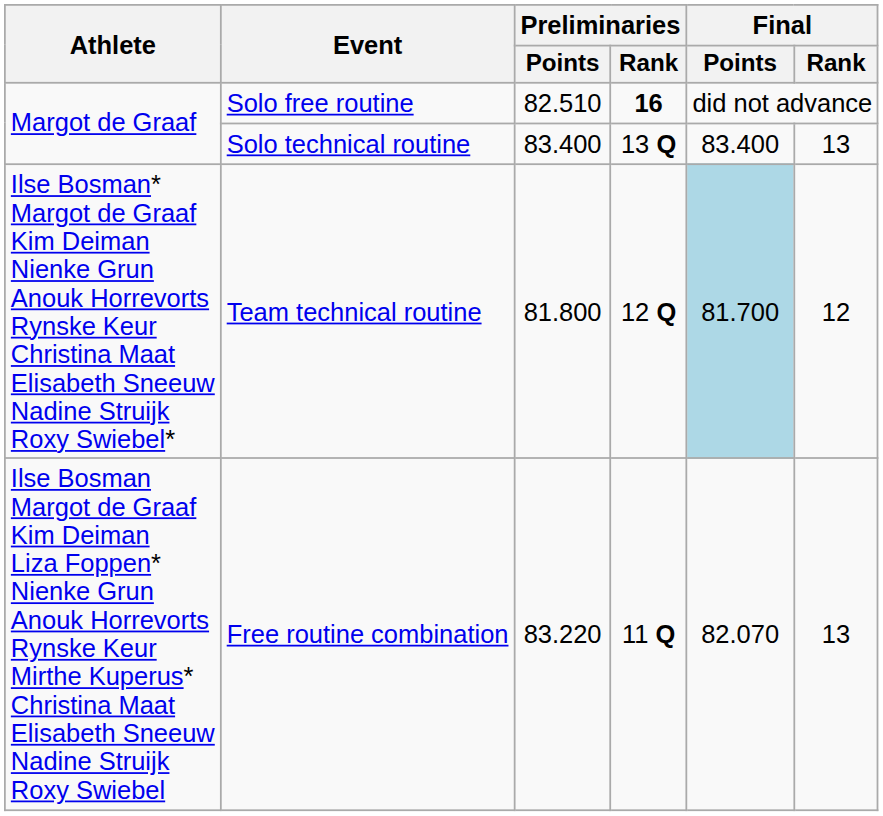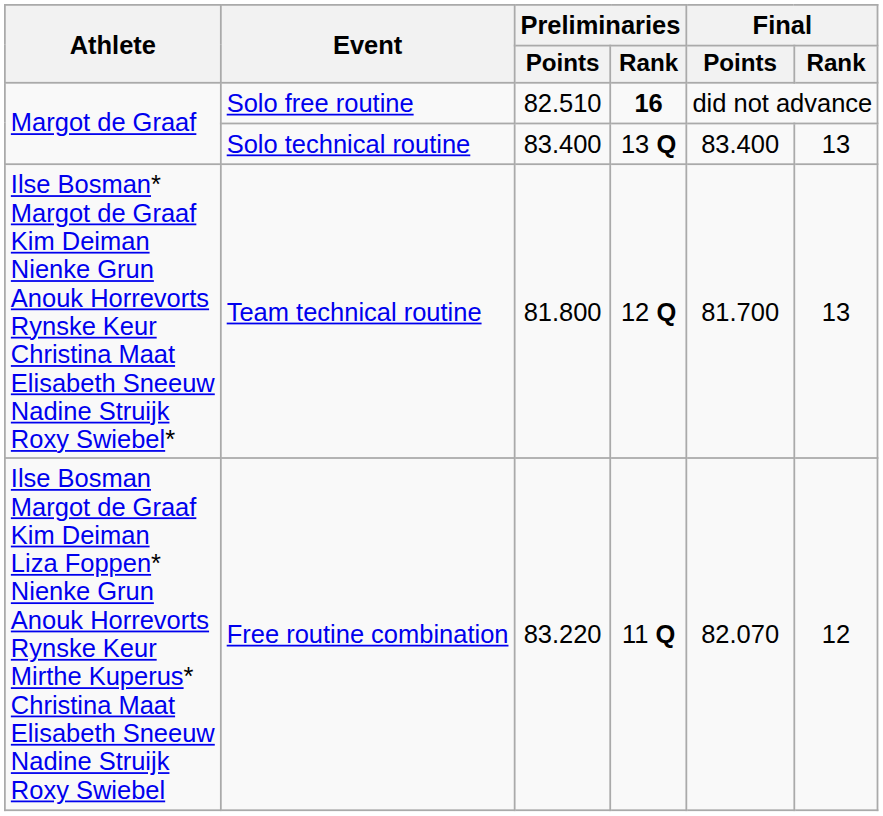 <table class=wikitable style="font-size:90%">
 <tr>
 <th rowspan="2">Athlete</th>
 <th rowspan="2">Event</th>
 <th colspan="2">Preliminaries</th>
 <th colspan="2">Final</th>
 </tr>
 <tr style="font-size:95%">
 <th>Points</th>
 <th>Rank</th>
 <th>Points</th>
 <th>Rank</th>
 </tr>
 <tr align=center>
 <td align=left rowspan=2><a href='#'>Margot de Graaf</a></td>
 <td align=left><a href='#'>Solo free routine</a></td>
 <td>82.510</td>
 <td><strong>16</strong></td>
 <td colspan=2>did not advance</td>
 </tr>
 <tr align=center>
 <td align=left><a href='#'>Solo technical routine</a></td>
 <td>83.400</td>
 <td>13 <strong>Q</strong></td>
 <td>83.400</td>
 <td>13</td>
 </tr>
 <tr align=center>
 <td align=left><a href='#'>Ilse Bosman</a>*<br><a href='#'>Margot de Graaf</a><br><a href='#'>Kim Deiman</a><br><a href='#'>Nienke Grun</a><br><a href='#'>Anouk Horrevorts</a><br><a href='#'>Rynske Keur</a><br><a href='#'>Christina Maat</a><br><a href='#'>Elisabeth Sneeuw</a><br><a href='#'>Nadine Struijk</a><br><a href='#'>Roxy Swiebel</a>*</td>
 <td align=left><a href='#'>Team technical routine</a></td>
 <td>81.800</td>
 <td>12 <strong>Q</strong></td>
-<td style="background: lightblue;">81.700</td>
-<td>12</td>
+<td>81.700</td>
+<td>13</td>
 </tr>
 <tr align=center>
 <td align=left><a href='#'>Ilse Bosman</a><br><a href='#'>Margot de Graaf</a><br><a href='#'>Kim Deiman</a><br><a href='#'>Liza Foppen</a>*<br><a href='#'>Nienke Grun</a><br><a href='#'>Anouk Horrevorts</a><br><a href='#'>Rynske Keur</a><br><a href='#'>Mirthe Kuperus</a>*<br><a href='#'>Christina Maat</a><br><a href='#'>Elisabeth Sneeuw</a><br><a href='#'>Nadine Struijk</a><br><a href='#'>Roxy Swiebel</a></td>
 <td align=left><a href='#'>Free routine combination</a></td>
 <td>83.220</td>
 <td>11 <strong>Q</strong></td>
 <td>82.070</td>
-<td>13</td>
+<td>12</td>
 </tr>
 </table>
